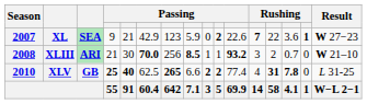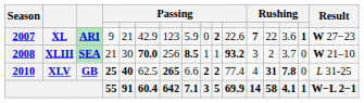 <table class="wikitable" style="text-align:center;">
 <tr>
 <th rowspan="2">Season</th>
 <th rowspan="2"></th>
 <th rowspan="2"></th>
 <th colspan="8">Passing</th>
 <th colspan="4">Rushing</th>
 <th rowspan="2">Result</th>
 </tr>
 <tr>
 <th></th>
 <th></th>
 <th></th>
 <th></th>
 <th></th>
 <th></th>
 <th></th>
 <th></th>
 <th></th>
 <th></th>
 <th></th>
 <th></th>
 </tr>
 <tr>
 <th><a href='#'>2007</a></th>
 <th><a href='#'>XL</a></th>
-<th style="background:#afe6ba"><a href='#'>SEA</a></th>
+<th style="background:#afe6ba"><a href='#'>ARI</a></th>
 <td>9</td>
 <td>21</td>
 <td>42.9</td>
 <td>123</td>
 <td>5.9</td>
 <td>0</td>
 <td><strong>2</strong></td>
 <td>22.6</td>
 <td><strong>7</strong></td>
 <td>22</td>
 <td>3.6</td>
 <td><strong>1</strong></td>
 <td><strong>W</strong> 27−23</td>
 </tr>
 <tr>
 <th><a href='#'>2008</a></th>
 <th><a href='#'>XLIII</a></th>
-<th style="background:#afe6ba"><a href='#'>ARI</a></th>
+<th style="background:#afe6ba"><a href='#'>SEA</a></th>
 <td>21</td>
 <td>30</td>
 <td><strong>70.0</strong></td>
 <td>256</td>
 <td><strong>8.5</strong></td>
 <td>1</td>
 <td>1</td>
 <td><strong>93.2</strong></td>
 <td>3</td>
 <td>2</td>
-<td>0.7</td>
+<td>3.7</td>
 <td>0</td>
 <td><strong>W</strong> 21–10</td>
 </tr>
 <tr>
 <th><a href='#'>2010</a></th>
 <th><a href='#'>XLV</a></th>
 <th><a href='#'>GB</a></th>
 <td><strong>25</strong></td>
 <td><strong>40</strong></td>
 <td>62.5</td>
 <td><strong>265</strong></td>
 <td>6.6</td>
 <td><strong>2</strong></td>
 <td><strong>2</strong></td>
 <td>77.4</td>
 <td>4</td>
 <td><strong>31</strong></td>
 <td><strong>7.8</strong></td>
 <td>0</td>
 <td><em>L</em> 31-25</td>
 </tr>
 <tr>
 <th colspan="3"></th>
 <th>55</th>
 <th>91</th>
 <th>60.4</th>
 <th>642</th>
 <th>7.1</th>
 <th>3</th>
 <th>5</th>
 <th>69.9</th>
 <th>14</th>
 <th>58</th>
 <th>4.1</th>
 <th>1</th>
 <th>W−L 2−1</th>
 </tr>
 </table>
